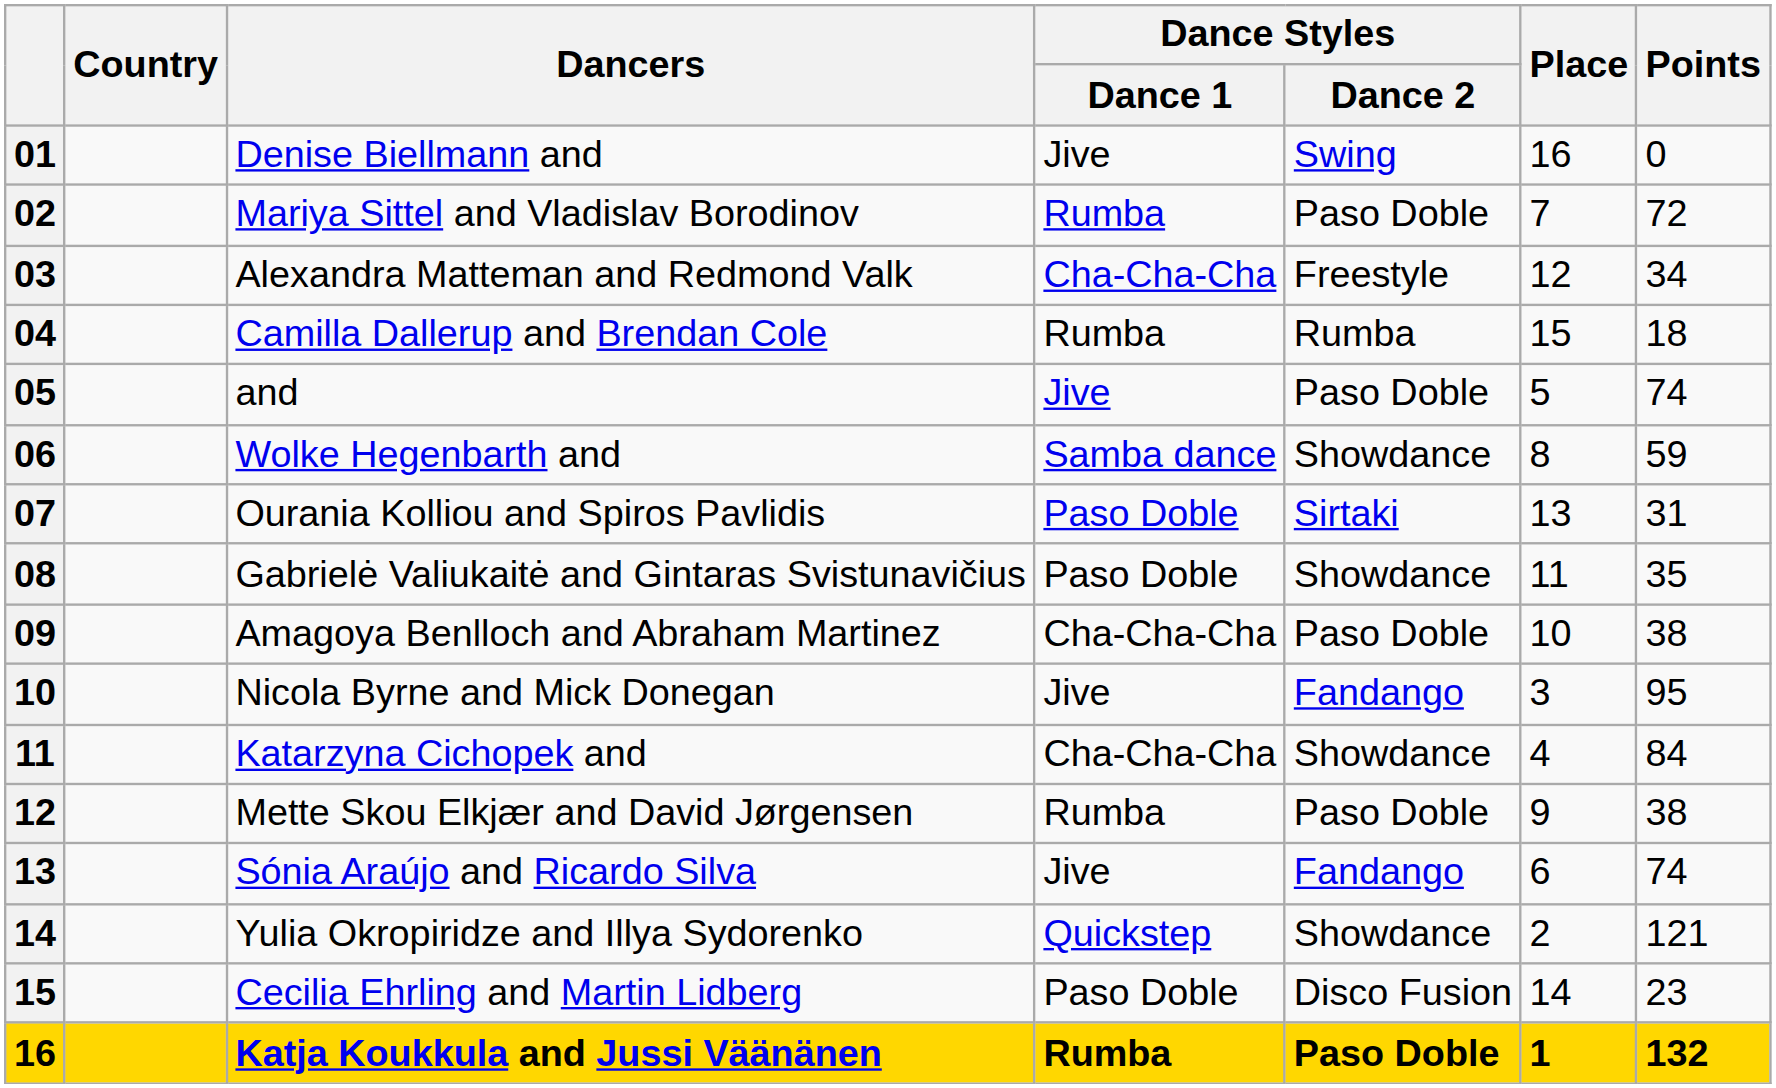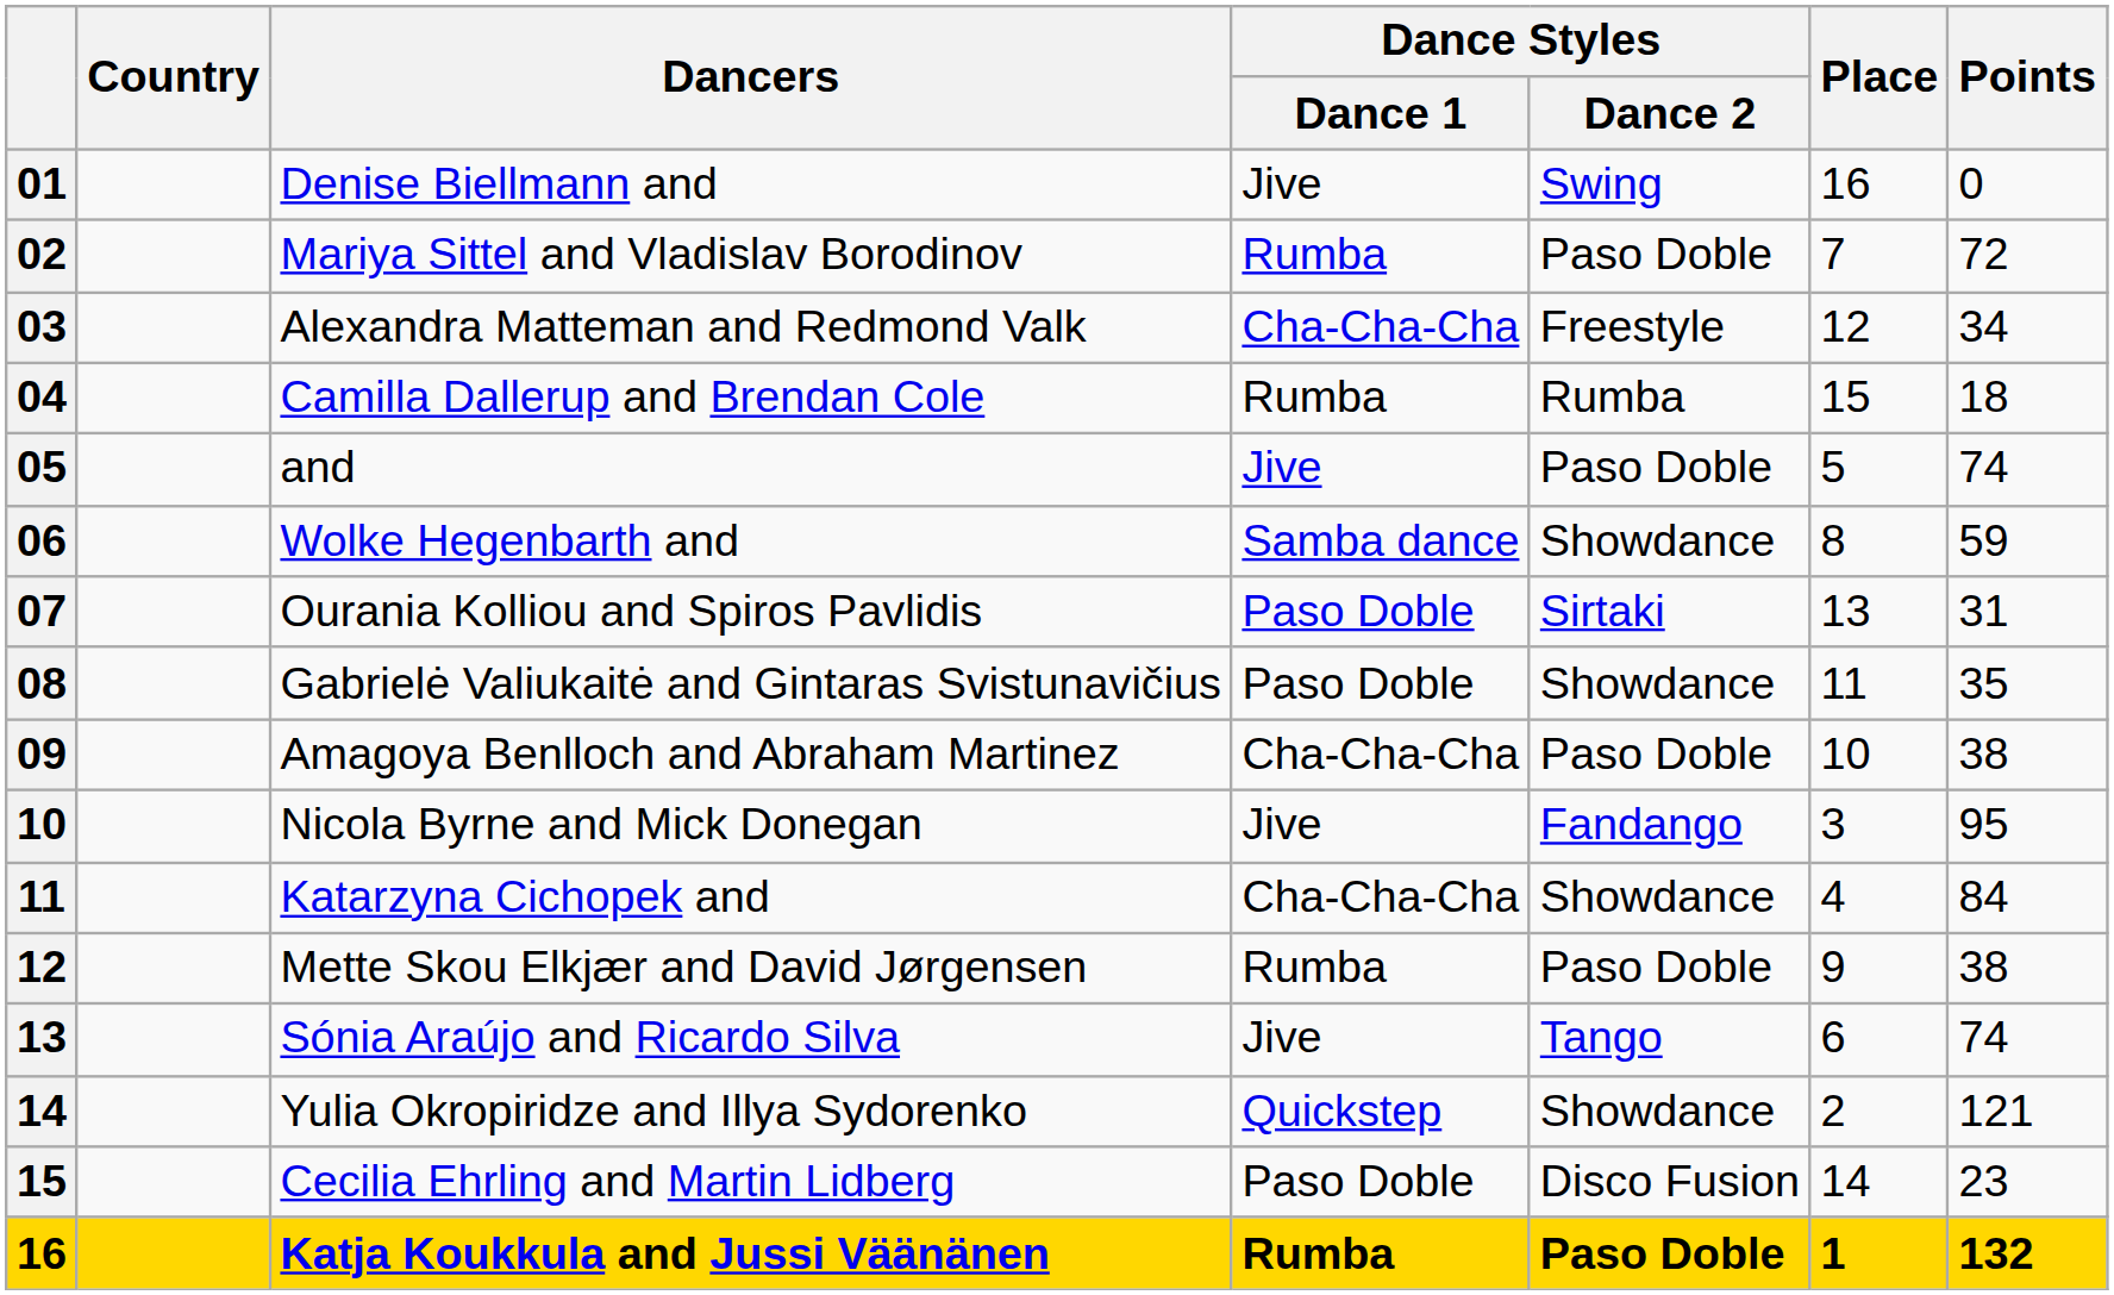 <table class="sortable wikitable plainrowheaders">
 <tr>
 <th scope="col" rowspan="2"></th>
 <th scope="col" rowspan="2">Country</th>
 <th scope="col" rowspan="2">Dancers</th>
 <th scope="col" colspan="2">Dance Styles</th>
 <th scope="col" rowspan="2">Place</th>
 <th scope="col" rowspan="2">Points</th>
 </tr>
 <tr>
 <th>Dance 1</th>
 <th>Dance 2</th>
 </tr>
 <tr>
 <th scope="row" style="text-align:center;">01</th>
 <td></td>
 <td><a href='#'>Denise Biellmann</a> and </td>
 <td>Jive</td>
 <td><a href='#'>Swing</a></td>
 <td>16</td>
 <td>0</td>
 </tr>
 <tr>
 <th scope="row" style="text-align:center;">02</th>
 <td></td>
 <td><a href='#'>Mariya Sittel</a> and Vladislav Borodinov</td>
 <td><a href='#'>Rumba</a></td>
 <td>Paso Doble</td>
 <td>7</td>
 <td>72</td>
 </tr>
 <tr>
 <th scope="row" style="text-align:center;">03</th>
 <td></td>
 <td>Alexandra Matteman and Redmond Valk</td>
 <td><a href='#'>Cha-Cha-Cha</a></td>
 <td>Freestyle</td>
 <td>12</td>
 <td>34</td>
 </tr>
 <tr>
 <th scope="row" style="text-align:center;">04</th>
 <td></td>
 <td><a href='#'>Camilla Dallerup</a> and <a href='#'>Brendan Cole</a></td>
 <td>Rumba</td>
 <td>Rumba</td>
 <td>15</td>
 <td>18</td>
 </tr>
 <tr>
 <th scope="row" style="text-align:center;">05</th>
 <td></td>
 <td> and </td>
 <td><a href='#'>Jive</a></td>
 <td>Paso Doble</td>
 <td>5</td>
 <td>74</td>
 </tr>
 <tr>
 <th scope="row" style="text-align:center;">06</th>
 <td></td>
 <td><a href='#'>Wolke Hegenbarth</a> and </td>
 <td><a href='#'>Samba dance</a></td>
 <td>Showdance</td>
 <td>8</td>
 <td>59</td>
 </tr>
 <tr>
 <th scope="row" style="text-align:center;">07</th>
 <td></td>
 <td>Ourania Kolliou and Spiros Pavlidis</td>
 <td><a href='#'>Paso Doble</a></td>
 <td><a href='#'>Sirtaki</a></td>
 <td>13</td>
 <td>31</td>
 </tr>
 <tr>
 <th scope="row" style="text-align:center;">08</th>
 <td></td>
 <td>Gabrielė Valiukaitė and Gintaras Svistunavičius</td>
 <td>Paso Doble</td>
 <td>Showdance</td>
 <td>11</td>
 <td>35</td>
 </tr>
 <tr>
 <th scope="row" style="text-align:center;">09</th>
 <td></td>
 <td>Amagoya Benlloch and Abraham Martinez</td>
 <td>Cha-Cha-Cha</td>
 <td>Paso Doble</td>
 <td>10</td>
 <td>38</td>
 </tr>
 <tr>
 <th scope="row" style="text-align:center;">10</th>
 <td></td>
 <td>Nicola Byrne and Mick Donegan</td>
 <td>Jive</td>
 <td><a href='#'>Fandango</a></td>
 <td>3</td>
 <td>95</td>
 </tr>
 <tr>
 <th scope="row" style="text-align:center;">11</th>
 <td></td>
 <td><a href='#'>Katarzyna Cichopek</a> and </td>
 <td>Cha-Cha-Cha</td>
 <td>Showdance</td>
 <td>4</td>
 <td>84</td>
 </tr>
 <tr>
 <th scope="row" style="text-align:center;">12</th>
 <td></td>
 <td>Mette Skou Elkjær and David Jørgensen</td>
 <td>Rumba</td>
 <td>Paso Doble</td>
 <td>9</td>
 <td>38</td>
 </tr>
 <tr>
 <th scope="row" style="text-align:center;">13</th>
 <td></td>
 <td><a href='#'>Sónia Araújo</a> and <a href='#'>Ricardo Silva</a></td>
 <td>Jive</td>
-<td><a href='#'>Fandango</a></td>
+<td><a href='#'>Tango</a></td>
 <td>6</td>
 <td>74</td>
 </tr>
 <tr>
 <th scope="row" style="text-align:center;">14</th>
 <td></td>
 <td>Yulia Okropiridze and Illya Sydorenko</td>
 <td><a href='#'>Quickstep</a></td>
 <td>Showdance</td>
 <td>2</td>
 <td>121</td>
 </tr>
 <tr>
 <th scope="row" style="text-align:center;">15</th>
 <td></td>
 <td><a href='#'>Cecilia Ehrling</a> and <a href='#'>Martin Lidberg</a></td>
 <td>Paso Doble</td>
 <td>Disco Fusion</td>
 <td>14</td>
 <td>23</td>
 </tr>
 <tr style="font-weight:bold; background:gold;">
 <th scope="row" style="text-align:center; font-weight:bold; background:gold">16</th>
 <td></td>
 <td><a href='#'>Katja Koukkula</a> and <a href='#'>Jussi Väänänen</a></td>
 <td>Rumba</td>
 <td>Paso Doble</td>
 <td>1</td>
 <td>132</td>
 </tr>
 </table>
